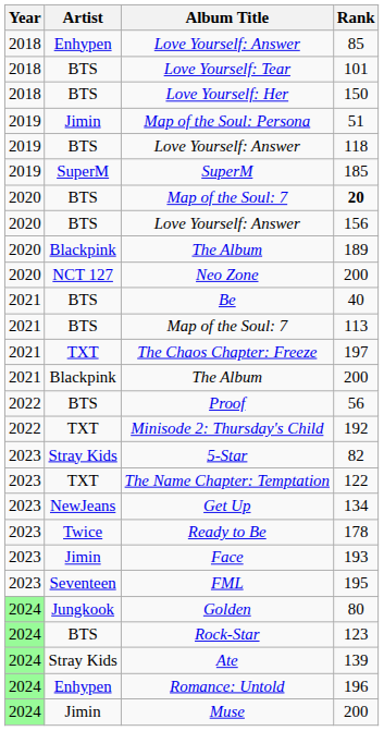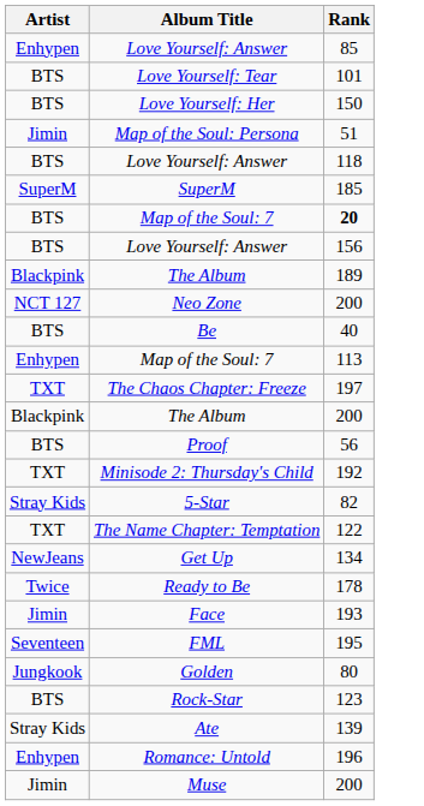 <table class="wikitable sortable" style="text-align:center">
 <tr>
-<th>Year</th>
 <th>Artist</th>
 <th>Album Title</th>
 <th>Rank</th>
 </tr>
 <tr>
-<td>2018</td>
 <td><a href='#'>Enhypen</a></td>
 <td><em><a href='#'>Love Yourself: Answer</a></em></td>
 <td>85</td>
 </tr>
 <tr>
-<td>2018</td>
 <td>BTS</td>
 <td><em><a href='#'>Love Yourself: Tear</a></em></td>
 <td>101</td>
 </tr>
 <tr>
-<td>2018</td>
 <td>BTS</td>
 <td><em><a href='#'>Love Yourself: Her</a></em></td>
 <td>150</td>
 </tr>
 <tr>
-<td>2019</td>
 <td><a href='#'>Jimin</a></td>
 <td><em><a href='#'>Map of the Soul: Persona</a></em></td>
 <td>51</td>
 </tr>
 <tr>
-<td>2019</td>
 <td>BTS</td>
 <td><em>Love Yourself: Answer</em></td>
 <td>118</td>
 </tr>
 <tr>
-<td>2019</td>
 <td><a href='#'>SuperM</a></td>
 <td><em><a href='#'>SuperM</a></em></td>
 <td>185</td>
 </tr>
 <tr>
-<td>2020</td>
 <td>BTS</td>
 <td><em><a href='#'>Map of the Soul: 7</a></em></td>
 <td><span><strong>20</strong></span></td>
 </tr>
 <tr>
-<td>2020</td>
 <td>BTS</td>
 <td><em>Love Yourself: Answer</em></td>
 <td>156</td>
 </tr>
 <tr>
-<td>2020</td>
 <td><a href='#'>Blackpink</a></td>
 <td><em><a href='#'>The Album</a></em></td>
 <td>189</td>
 </tr>
 <tr>
-<td>2020</td>
 <td><a href='#'>NCT 127</a></td>
 <td><em><a href='#'>Neo Zone</a></em></td>
 <td>200</td>
 </tr>
 <tr>
-<td>2021</td>
 <td>BTS</td>
 <td><em><a href='#'>Be</a></em></td>
 <td>40</td>
 </tr>
 <tr>
-<td>2021</td>
-<td>BTS</td>
+<td><a href='#'>Enhypen</a></td>
 <td><em>Map of the Soul: 7</em></td>
 <td>113</td>
 </tr>
 <tr>
-<td>2021</td>
 <td><a href='#'>TXT</a></td>
 <td><em><a href='#'>The Chaos Chapter: Freeze</a></em></td>
 <td>197</td>
 </tr>
 <tr>
-<td>2021</td>
 <td>Blackpink</td>
 <td><em>The Album</em></td>
 <td>200</td>
 </tr>
 <tr>
-<td>2022</td>
 <td>BTS</td>
 <td><em><a href='#'>Proof</a></em></td>
 <td>56</td>
 </tr>
 <tr>
-<td>2022</td>
 <td>TXT</td>
 <td><em><a href='#'>Minisode 2: Thursday's Child</a></em></td>
 <td>192</td>
 </tr>
 <tr>
-<td>2023</td>
 <td><a href='#'>Stray Kids</a></td>
 <td><em><a href='#'>5-Star</a></em></td>
 <td>82</td>
 </tr>
 <tr>
-<td>2023</td>
 <td>TXT</td>
 <td><em><a href='#'>The Name Chapter: Temptation</a></em></td>
 <td>122</td>
 </tr>
 <tr>
-<td>2023</td>
 <td><a href='#'>NewJeans</a></td>
 <td><em><a href='#'>Get Up</a></em></td>
 <td>134</td>
 </tr>
 <tr>
-<td>2023</td>
 <td><a href='#'>Twice</a></td>
 <td><em><a href='#'>Ready to Be</a></em></td>
 <td>178</td>
 </tr>
 <tr>
-<td>2023</td>
 <td><a href='#'>Jimin</a></td>
 <td><em><a href='#'>Face</a></em></td>
 <td>193</td>
 </tr>
 <tr>
-<td>2023</td>
 <td><a href='#'>Seventeen</a></td>
 <td><em><a href='#'>FML</a></em></td>
 <td>195</td>
 </tr>
 <tr>
-<td style="background:palegreen">2024</td>
 <td><a href='#'>Jungkook</a></td>
 <td><em><a href='#'>Golden</a></em></td>
 <td>80</td>
 </tr>
 <tr>
-<td style="background:palegreen">2024</td>
 <td>BTS</td>
 <td><em><a href='#'>Rock-Star</a></em></td>
 <td>123</td>
 </tr>
 <tr>
-<td style="background:palegreen">2024</td>
 <td>Stray Kids</td>
 <td><em><a href='#'>Ate</a></em></td>
 <td>139</td>
 </tr>
 <tr>
-<td style="background:palegreen">2024</td>
 <td><a href='#'>Enhypen</a></td>
 <td><em><a href='#'>Romance: Untold</a></em></td>
 <td>196</td>
 </tr>
 <tr>
-<td style="background:palegreen">2024</td>
 <td>Jimin</td>
 <td><em><a href='#'>Muse</a></em></td>
 <td>200</td>
 </tr>
 </table>
